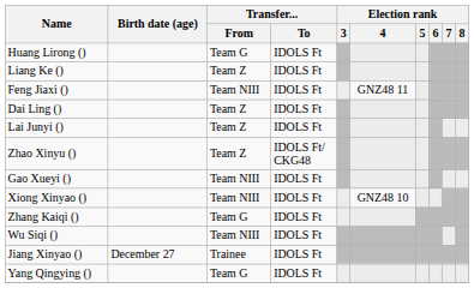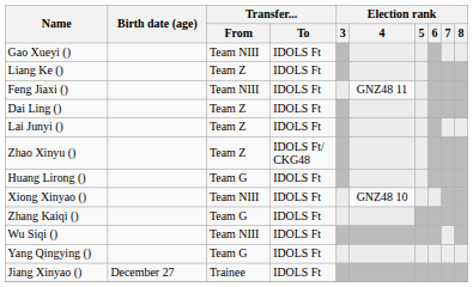 <table class="wikitable sortable"  style="text-align:center; width:100%;">
 <tr>
 <th rowspan="2">Name</th>
 <th rowspan="2">Birth date (age)</th>
 <th colspan="2">Transfer...</th>
 <th colspan="6" class="unsortable">Election rank</th>
 </tr>
 <tr>
 <th>From</th>
 <th>To</th>
 <th data-sort-type="number">3</th>
 <th data-sort-type="number">4</th>
 <th data-sort-type="number">5</th>
 <th data-sort-type="number">6</th>
 <th data-sort-type="number">7</th>
 <th data-sort-type="number">8</th>
 </tr>
 <tr>
-<td style="text-align:left;">Huang Lirong ()</td>
+<td style="text-align:left;" data-sort-value="Gao, Xueyi">Gao Xueyi ()</td>
 <td style="text-align:left;"></td>
-<td style="text-align:left;">Team G</td>
+<td style="text-align:left;">Team NIII</td>
 <td style="text-align:left;">IDOLS Ft</td>
 <td style="background:#bbb;"> </td>
 <td style="background:#ececec; color:gray;"></td>
 <td style="background:#ececec; color:gray;"></td>
 <td style="background:#bbb;"> </td>
-<td style="background:#bbb;"> </td>
-<td style="background:#bbb;"> </td>
+<td style="background:#ececec; color:gray;"></td>
+<td style="background:#ececec; color:gray;"></td>
 </tr>
 <tr>
 <td style="text-align:left;">Liang Ke ()</td>
 <td style="text-align:left;"></td>
 <td style="text-align:left;">Team Z</td>
 <td style="text-align:left;">IDOLS Ft</td>
 <td style="background:#bbb;"> </td>
 <td style="background:#ececec; color:gray;"></td>
 <td style="background:#ececec; color:gray;"></td>
 <td style="background:#bbb;"> </td>
 <td style="background:#bbb;"> </td>
 <td style="background:#bbb;"> </td>
 </tr>
 <tr>
 <td style="text-align:left;">Feng Jiaxi ()</td>
 <td style="text-align:left;"></td>
 <td style="text-align:left;">Team NIII</td>
 <td style="text-align:left;">IDOLS Ft</td>
 <td style="background:#ececec; color:gray;"></td>
 <td>GNZ48 11</td>
 <td style="background:#ececec; color:gray;"></td>
 <td style="background:#bbb;"> </td>
 <td style="background:#bbb;"> </td>
 <td style="background:#bbb;"> </td>
 </tr>
 <tr>
 <td style="text-align:left;">Dai Ling ()</td>
 <td style="text-align:left;"></td>
 <td style="text-align:left;">Team Z</td>
 <td style="text-align:left;">IDOLS Ft</td>
 <td style="background:#bbb;"> </td>
 <td style="background:#ececec; color:gray;"></td>
 <td style="background:#ececec; color:gray;"></td>
 <td style="background:#bbb;"> </td>
 <td style="background:#bbb;"> </td>
 <td style="background:#bbb;"> </td>
 </tr>
 <tr>
 <td style="text-align:left;">Lai Junyi ()</td>
 <td style="text-align:left;"></td>
 <td style="text-align:left;">Team Z</td>
 <td style="text-align:left;">IDOLS Ft</td>
 <td style="background:#bbb;"> </td>
 <td style="background:#ececec; color:gray;"></td>
 <td style="background:#ececec; color:gray;"></td>
 <td style="background:#bbb;"> </td>
 <td style="background:#ececec; color:gray;"></td>
 <td style="background:#ececec; color:gray;"></td>
 </tr>
 <tr>
 <td style="text-align:left;">Zhao Xinyu ()</td>
 <td style="text-align:left;"></td>
 <td style="text-align:left;">Team Z</td>
 <td style="text-align:left;">IDOLS Ft/<br>CKG48</td>
 <td style="background:#bbb;"> </td>
 <td style="background:#ececec; color:gray;"></td>
 <td style="background:#ececec; color:gray;"></td>
 <td style="background:#bbb;"> </td>
 <td style="background:#bbb;"> </td>
 <td style="background:#bbb;"> </td>
 </tr>
 <tr>
-<td style="text-align:left;" data-sort-value="Gao, Xueyi">Gao Xueyi ()</td>
+<td style="text-align:left;">Huang Lirong ()</td>
 <td style="text-align:left;"></td>
-<td style="text-align:left;">Team NIII</td>
+<td style="text-align:left;">Team G</td>
 <td style="text-align:left;">IDOLS Ft</td>
 <td style="background:#bbb;"> </td>
 <td style="background:#ececec; color:gray;"></td>
 <td style="background:#ececec; color:gray;"></td>
 <td style="background:#bbb;"> </td>
-<td style="background:#ececec; color:gray;"></td>
-<td style="background:#ececec; color:gray;"></td>
+<td style="background:#bbb;"> </td>
+<td style="background:#bbb;"> </td>
 </tr>
 <tr>
 <td style="text-align:left;" data-sort-value="Xiong, Xinyao">Xiong Xinyao ()</td>
 <td style="text-align:left;"></td>
 <td style="text-align:left;">Team NIII</td>
 <td style="text-align:left;">IDOLS Ft</td>
 <td style="background:#ececec; color:gray;"></td>
 <td>GNZ48 10</td>
 <td style="background:#ececec; color:gray;"></td>
 <td style="background:#ececec; color:gray;"></td>
 <td style="background:#bbb;"> </td>
 <td style="background:#bbb;"> </td>
 </tr>
 <tr>
 <td style="text-align:left;" data-sort-value="Zhang, Kaiqi">Zhang Kaiqi ()</td>
 <td style="text-align:left;"></td>
 <td style="text-align:left;">Team G</td>
 <td style="text-align:left;">IDOLS Ft</td>
 <td style="background:#ececec; color:gray;"></td>
 <td style="background:#ececec; color:gray;"></td>
 <td style="background:#bbb;"> </td>
 <td style="background:#bbb;"> </td>
 <td style="background:#bbb;"> </td>
 <td style="background:#bbb;"> </td>
 </tr>
 <tr>
 <td style="text-align:left;" data-sort-value="Wu, Siqi">Wu Siqi ()</td>
 <td style="text-align:left;"></td>
 <td style="text-align:left;">Team NIII</td>
 <td style="text-align:left;">IDOLS Ft</td>
 <td style="background:#bbb;"> </td>
 <td style="background:#bbb;"> </td>
 <td style="background:#bbb;"> </td>
 <td style="background:#bbb;"> </td>
 <td style="background:#ececec; color:gray;"></td>
 <td style="background:#bbb;"> </td>
 </tr>
 <tr>
+<td style="text-align:left;" data-sort-value="Yang, Qingying">Yang Qingying ()</td>
+<td style="text-align:left;"></td>
+<td style="text-align:left;">Team G</td>
+<td style="text-align:left;">IDOLS Ft</td>
+<td style="background:#ececec; color:gray;"></td>
+<td style="background:#ececec; color:gray;"></td>
+<td style="background:#ececec; color:gray;"></td>
+<td style="background:#ececec; color:gray;"></td>
+<td style="background:#ececec; color:gray;"></td>
+<td style="background:#ececec; color:gray;"></td>
+</tr>
+<tr>
 <td style="text-align:left;" data-sort-value="Jiang, Xinyao">Jiang Xinyao ()</td>
 <td style="text-align:left;">December 27</td>
 <td style="text-align:left;">Trainee</td>
 <td style="text-align:left;">IDOLS Ft</td>
 <td style="background:#bbb;"> </td>
 <td style="background:#bbb;"> </td>
 <td style="background:#bbb;"> </td>
 <td style="background:#bbb;"> </td>
 <td style="background:#bbb;"> </td>
 <td style="background:#bbb;"> </td>
 </tr>
 <tr>
-<td style="text-align:left;" data-sort-value="Yang, Qingying">Yang Qingying ()</td>
-<td style="text-align:left;"></td>
-<td style="text-align:left;">Team G</td>
-<td style="text-align:left;">IDOLS Ft</td>
-<td style="background:#ececec; color:gray;"></td>
-<td style="background:#ececec; color:gray;"></td>
-<td style="background:#ececec; color:gray;"></td>
-<td style="background:#ececec; color:gray;"></td>
-<td style="background:#ececec; color:gray;"></td>
-<td style="background:#ececec; color:gray;"></td>
-</tr>
-<tr>
 </tr>
 </table>
